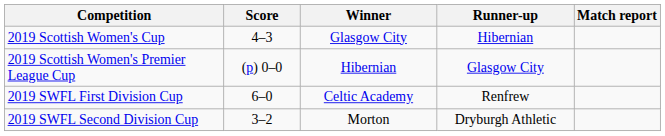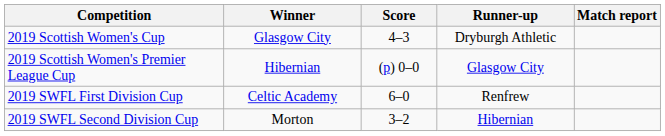 <table class="wikitable" style="text-align:center">
 <tr>
 <th width=245>Competition</th>
+<th width=150>Winner</th>
 <th width=80>Score</th>
-<th width=150>Winner</th>
 <th width=150>Runner-up</th>
 <th>Match report</th>
 </tr>
 <tr>
 <td align=left><a href='#'>2019 Scottish Women's Cup</a></td>
+<td><a href='#'>Glasgow City</a></td>
 <td>4–3</td>
-<td><a href='#'>Glasgow City</a></td>
-<td><a href='#'>Hibernian</a></td>
+<td>Dryburgh Athletic</td>
 <td></td>
 </tr>
 <tr>
 <td align=left><a href='#'>2019 Scottish Women's Premier League Cup</a></td>
+<td><a href='#'>Hibernian</a></td>
 <td>(<a href='#'>p</a>) 0–0</td>
-<td><a href='#'>Hibernian</a></td>
 <td><a href='#'>Glasgow City</a></td>
 <td></td>
 </tr>
 <tr>
 <td align=left><a href='#'>2019 SWFL First Division Cup</a></td>
+<td><a href='#'>Celtic Academy</a></td>
 <td>6–0</td>
-<td><a href='#'>Celtic Academy</a></td>
 <td>Renfrew</td>
 <td></td>
 </tr>
 <tr>
 <td align=left><a href='#'>2019 SWFL Second Division Cup</a></td>
+<td>Morton</td>
 <td>3–2 </td>
-<td>Morton</td>
-<td>Dryburgh Athletic</td>
+<td><a href='#'>Hibernian</a></td>
 <td></td>
 </tr>
 </table>
